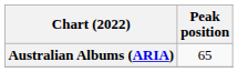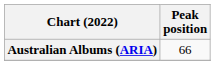 <table class="wikitable sortable plainrowheaders" style="text-align:center">
 <tr>
 <th scope="col">Chart (2022)</th>
 <th scope="col">Peak<br>position</th>
 </tr>
 <tr>
 <th scope="row">Australian Albums (<a href='#'>ARIA</a>)</th>
-<td>65</td>
+<td>66</td>
 </tr>
 <tr>
 </tr>
 <tr>
 </tr>
 <tr>
 </tr>
 </table>
